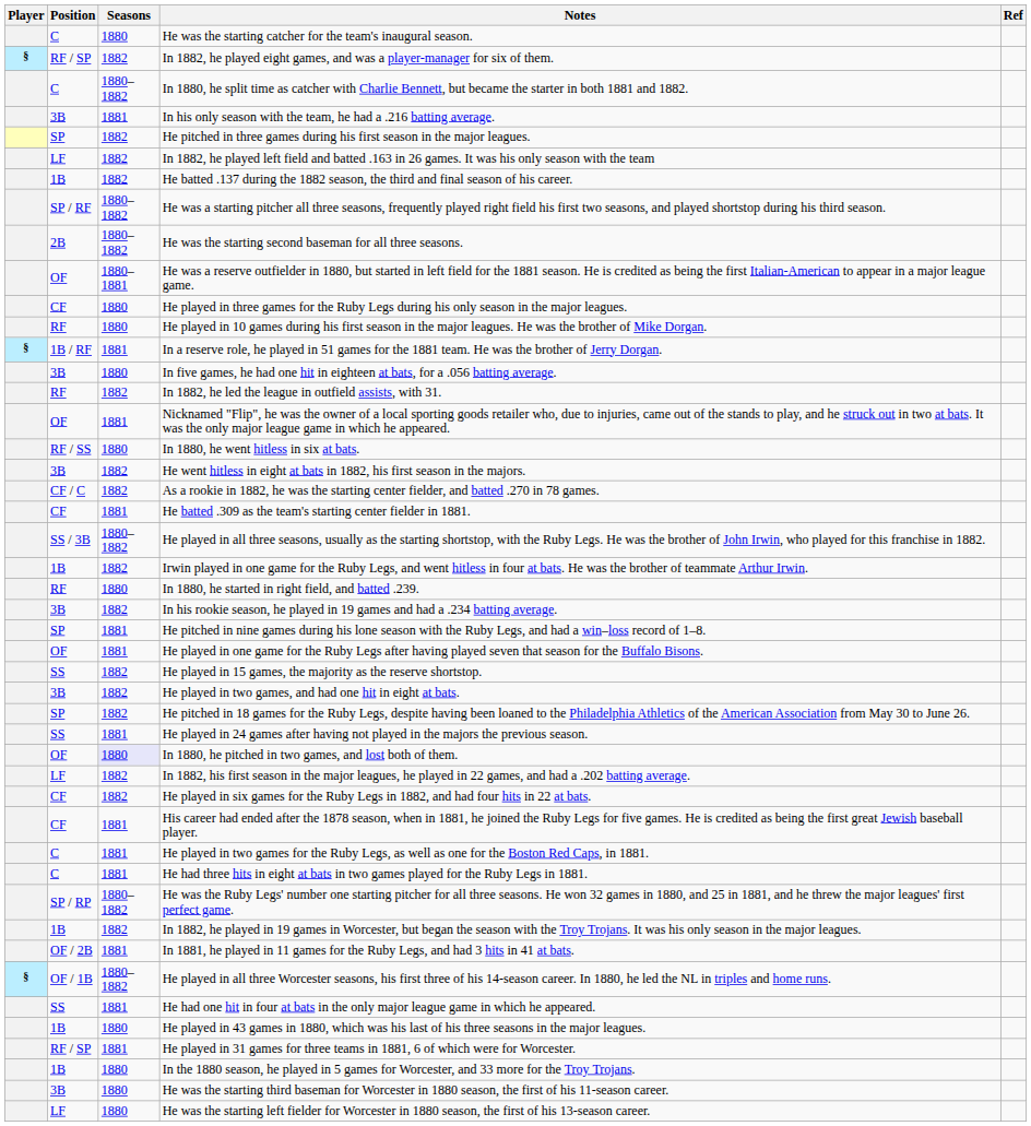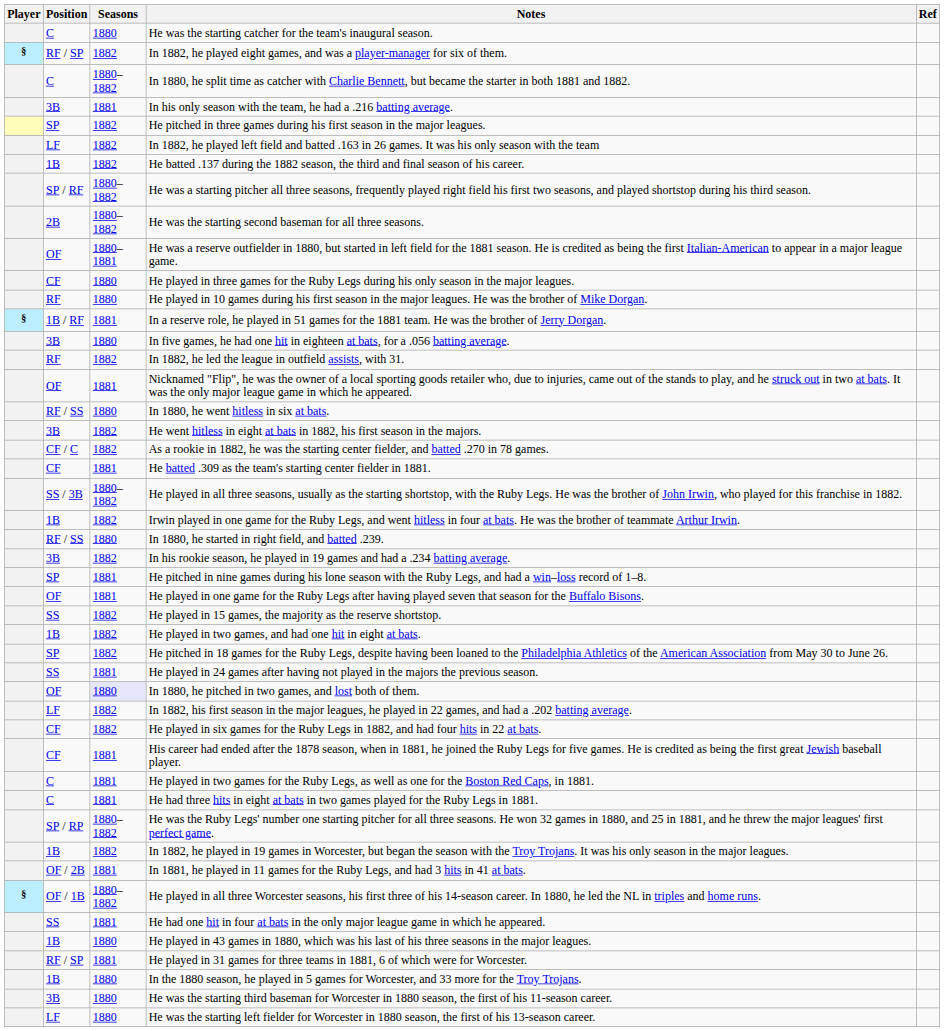 <table class="wikitable sortable plainrowheaders" border="1">
 <tr>
 <th scope="col">Player</th>
 <th scope="col">Position</th>
 <th scope="col">Seasons</th>
 <th scope="col"; class="unsortable">Notes</th>
 <th scope="col"; class="unsortable">Ref</th>
 </tr>
 <tr>
 <th scope="row"></th>
 <td><a href='#'>C</a></td>
 <td><a href='#'>1880</a></td>
 <td>He was the starting catcher for the team's inaugural season.</td>
 <td align="center"></td>
 </tr>
 <tr>
 <th scope="row" style="background-color:#bbeeff"><sup>§</sup></th>
 <td><a href='#'>RF</a> / <a href='#'>SP</a></td>
 <td><a href='#'>1882</a></td>
 <td>In 1882, he played eight games, and was a <a href='#'>player-manager</a> for six of them.</td>
 <td align="center"></td>
 </tr>
 <tr>
 <th scope="row"></th>
 <td><a href='#'>C</a></td>
 <td><a href='#'>1880</a>–<a href='#'>1882</a></td>
 <td>In 1880, he split time as catcher with <a href='#'>Charlie Bennett</a>, but became the starter in both 1881 and 1882.</td>
 <td align="center"></td>
 </tr>
 <tr>
 <th scope="row"></th>
 <td><a href='#'>3B</a></td>
 <td><a href='#'>1881</a></td>
 <td>In his only season with the team, he had a .216 <a href='#'>batting average</a>.</td>
 <td align="center"></td>
 </tr>
 <tr>
 <th scope="row" style="background-color:#ffffbb"><sup></sup></th>
 <td><a href='#'>SP</a></td>
 <td><a href='#'>1882</a></td>
 <td>He pitched in three games during his first season in the major leagues.</td>
 <td align="center"></td>
 </tr>
 <tr>
 <th scope="row"></th>
 <td><a href='#'>LF</a></td>
 <td><a href='#'>1882</a></td>
 <td>In 1882, he played left field and batted .163 in 26 games. It was his only season with the team</td>
 <td align="center"></td>
 </tr>
 <tr>
 <th scope="row"></th>
 <td><a href='#'>1B</a></td>
 <td><a href='#'>1882</a></td>
 <td>He batted .137 during the 1882 season, the third and final season of his career.</td>
 <td align="center"></td>
 </tr>
 <tr>
 <th scope="row"></th>
 <td><a href='#'>SP</a> / <a href='#'>RF</a></td>
 <td><a href='#'>1880</a>–<a href='#'>1882</a></td>
 <td>He was a starting pitcher all three seasons, frequently played right field his first two seasons, and played shortstop during his third season.</td>
 <td align="center"></td>
 </tr>
 <tr>
 <th scope="row"></th>
 <td><a href='#'>2B</a></td>
 <td><a href='#'>1880</a>–<a href='#'>1882</a></td>
 <td>He was the starting second baseman for all three seasons.</td>
 <td align="center"></td>
 </tr>
 <tr>
 <th scope="row"></th>
 <td><a href='#'>OF</a></td>
 <td><a href='#'>1880</a>–<a href='#'>1881</a></td>
 <td>He was a reserve outfielder in 1880, but started in left field for the 1881 season. He is credited as being the first <a href='#'>Italian-American</a> to appear in a major league game.</td>
 <td align="center"></td>
 </tr>
 <tr>
 <th scope="row"></th>
 <td><a href='#'>CF</a></td>
 <td><a href='#'>1880</a></td>
 <td>He played in three games for the Ruby Legs during his only season in the major leagues.</td>
 <td align="center"></td>
 </tr>
 <tr>
 <th scope="row"></th>
 <td><a href='#'>RF</a></td>
 <td><a href='#'>1880</a></td>
 <td>He played in 10 games during his first season in the major leagues.  He was the brother of <a href='#'>Mike Dorgan</a>.</td>
 <td align="center"></td>
 </tr>
 <tr>
 <th scope="row" style="background-color:#bbeeff"><sup>§</sup></th>
 <td><a href='#'>1B</a> / <a href='#'>RF</a></td>
 <td><a href='#'>1881</a></td>
 <td>In a reserve role, he played in 51 games for the 1881 team.  He was the brother of <a href='#'>Jerry Dorgan</a>.</td>
 <td align="center"></td>
 </tr>
 <tr>
 <th scope="row"></th>
 <td><a href='#'>3B</a></td>
 <td><a href='#'>1880</a></td>
 <td>In five games, he had one <a href='#'>hit</a> in eighteen <a href='#'>at bats</a>, for a .056 <a href='#'>batting average</a>.</td>
 <td align="center"></td>
 </tr>
 <tr>
 <th scope="row"></th>
 <td><a href='#'>RF</a></td>
 <td><a href='#'>1882</a></td>
 <td>In 1882, he led the league in outfield <a href='#'>assists</a>, with 31.</td>
 <td align="center"></td>
 </tr>
 <tr>
 <th scope="row"></th>
 <td><a href='#'>OF</a></td>
 <td><a href='#'>1881</a></td>
 <td>Nicknamed "Flip", he was the owner of a local sporting goods retailer who, due to injuries, came out of the stands to play, and he <a href='#'>struck out</a> in two <a href='#'>at bats</a>. It was the only major league game in which he appeared.</td>
 <td align="center"></td>
 </tr>
 <tr>
 <th scope="row"></th>
 <td><a href='#'>RF</a> / <a href='#'>SS</a></td>
 <td><a href='#'>1880</a></td>
 <td>In 1880, he went <a href='#'>hitless</a> in six <a href='#'>at bats</a>.</td>
 <td align="center"></td>
 </tr>
 <tr>
 <th scope="row"></th>
 <td><a href='#'>3B</a></td>
 <td><a href='#'>1882</a></td>
 <td>He went <a href='#'>hitless</a> in eight <a href='#'>at bats</a> in 1882, his first season in the majors.</td>
 <td align="center"></td>
 </tr>
 <tr>
 <th scope="row"></th>
 <td><a href='#'>CF</a> / <a href='#'>C</a></td>
 <td><a href='#'>1882</a></td>
 <td>As a rookie in 1882, he was the starting center fielder, and <a href='#'>batted</a> .270 in 78 games.</td>
 <td align="center"></td>
 </tr>
 <tr>
 <th scope="row"></th>
 <td><a href='#'>CF</a></td>
 <td><a href='#'>1881</a></td>
 <td>He <a href='#'>batted</a> .309 as the team's starting center fielder in 1881.</td>
 <td align="center"></td>
 </tr>
 <tr>
 <th scope="row"></th>
 <td><a href='#'>SS</a> / <a href='#'>3B</a></td>
 <td><a href='#'>1880</a>–<a href='#'>1882</a></td>
 <td>He played in all three seasons, usually as the starting shortstop, with the Ruby Legs.  He was the brother of <a href='#'>John Irwin</a>, who played for this franchise in 1882.</td>
 <td align="center"></td>
 </tr>
 <tr>
 <th scope="row"></th>
 <td><a href='#'>1B</a></td>
 <td><a href='#'>1882</a></td>
 <td>Irwin played in one game for the Ruby Legs, and went <a href='#'>hitless</a> in four <a href='#'>at bats</a>. He was the brother of teammate <a href='#'>Arthur Irwin</a>.</td>
 <td align="center"></td>
 </tr>
 <tr>
 <th scope="row"></th>
-<td><a href='#'>RF</a></td>
+<td><a href='#'>RF</a> / <a href='#'>SS</a></td>
 <td><a href='#'>1880</a></td>
 <td>In 1880, he started in right field, and <a href='#'>batted</a> .239.</td>
 <td align="center"></td>
 </tr>
 <tr>
 <th scope="row"></th>
 <td><a href='#'>3B</a></td>
 <td><a href='#'>1882</a></td>
 <td>In his rookie season, he played in 19 games and had a .234 <a href='#'>batting average</a>.</td>
 <td align="center"></td>
 </tr>
 <tr>
 <th scope="row"></th>
 <td><a href='#'>SP</a></td>
 <td><a href='#'>1881</a></td>
 <td>He pitched in nine games during his lone season with the Ruby Legs, and had a <a href='#'>win</a>–<a href='#'>loss</a> record of 1–8.</td>
 <td align="center"></td>
 </tr>
 <tr>
 <th scope="row"></th>
 <td><a href='#'>OF</a></td>
 <td><a href='#'>1881</a></td>
 <td>He played in one game for the Ruby Legs after having played seven that season for the <a href='#'>Buffalo Bisons</a>.</td>
 <td align="center"></td>
 </tr>
 <tr>
 <th scope="row"></th>
 <td><a href='#'>SS</a></td>
 <td><a href='#'>1882</a></td>
 <td>He played in 15 games, the majority as the reserve shortstop.</td>
 <td align="center"></td>
 </tr>
 <tr>
 <th scope="row"></th>
-<td><a href='#'>3B</a></td>
+<td><a href='#'>1B</a></td>
 <td><a href='#'>1882</a></td>
 <td>He played in two games, and had one <a href='#'>hit</a> in eight <a href='#'>at bats</a>.</td>
 <td align="center"></td>
 </tr>
 <tr>
 <th scope="row"></th>
 <td><a href='#'>SP</a></td>
 <td><a href='#'>1882</a></td>
 <td>He pitched in 18 games for the Ruby Legs, despite having been loaned to the <a href='#'>Philadelphia Athletics</a> of the <a href='#'>American Association</a> from May 30 to June 26.</td>
 <td align="center"></td>
 </tr>
 <tr>
 <th scope="row"></th>
 <td><a href='#'>SS</a></td>
 <td><a href='#'>1881</a></td>
 <td>He played in 24 games after having not played in the majors the previous season.</td>
 <td align="center"></td>
 </tr>
 <tr>
 <th scope="row"></th>
 <td><a href='#'>OF</a></td>
 <td style="background: lavender;"><a href='#'>1880</a></td>
 <td>In 1880, he pitched in two games, and <a href='#'>lost</a> both of them.</td>
 <td align="center"></td>
 </tr>
 <tr>
 <th scope="row"></th>
 <td><a href='#'>LF</a></td>
 <td><a href='#'>1882</a></td>
 <td>In 1882, his first season in the major leagues, he played in 22 games, and had a .202 <a href='#'>batting average</a>.</td>
 <td align="center"></td>
 </tr>
 <tr>
 <th scope="row"></th>
 <td><a href='#'>CF</a></td>
 <td><a href='#'>1882</a></td>
 <td>He played in six games for the Ruby Legs in 1882, and had four <a href='#'>hits</a> in 22 <a href='#'>at bats</a>.</td>
 <td align="center"></td>
 </tr>
 <tr>
 <th scope="row"></th>
 <td><a href='#'>CF</a></td>
 <td><a href='#'>1881</a></td>
 <td>His career had ended after the 1878 season, when in 1881, he joined the Ruby Legs for five games. He is credited as being the first great <a href='#'>Jewish</a> baseball player.</td>
 <td align="center"></td>
 </tr>
 <tr>
 <th scope="row"></th>
 <td><a href='#'>C</a></td>
 <td><a href='#'>1881</a></td>
 <td>He played in two games for the Ruby Legs, as well as one for the <a href='#'>Boston Red Caps</a>, in 1881.</td>
 <td align="center"></td>
 </tr>
 <tr>
 <th scope="row"></th>
 <td><a href='#'>C</a></td>
 <td><a href='#'>1881</a></td>
 <td>He had three <a href='#'>hits</a> in eight <a href='#'>at bats</a> in two games played for the Ruby Legs in 1881.</td>
 <td align="center"></td>
 </tr>
 <tr>
 <th scope="row"></th>
 <td><a href='#'>SP</a> / <a href='#'>RP</a></td>
 <td><a href='#'>1880</a>–<a href='#'>1882</a></td>
 <td>He was the Ruby Legs' number one starting pitcher for all three seasons.  He won 32 games in 1880, and 25 in 1881, and he threw the major leagues' first <a href='#'>perfect game</a>.</td>
 <td align="center"></td>
 </tr>
 <tr>
 <th scope="row"></th>
 <td><a href='#'>1B</a></td>
 <td><a href='#'>1882</a></td>
 <td>In 1882, he played in 19 games in Worcester, but began the season with the <a href='#'>Troy Trojans</a>. It was his only season in the major leagues.</td>
 <td align="center"></td>
 </tr>
 <tr>
 <th scope="row"></th>
 <td><a href='#'>OF</a> / <a href='#'>2B</a></td>
 <td><a href='#'>1881</a></td>
 <td>In 1881, he played in 11 games for the Ruby Legs, and had 3 <a href='#'>hits</a> in 41 <a href='#'>at bats</a>.</td>
 <td align="center"></td>
 </tr>
 <tr>
 <th scope="row" style="background-color:#bbeeff"><sup>§</sup></th>
 <td><a href='#'>OF</a> / <a href='#'>1B</a></td>
 <td><a href='#'>1880</a>–<a href='#'>1882</a></td>
 <td>He played in all three Worcester seasons, his first three of his 14-season career.  In 1880, he led the NL in <a href='#'>triples</a> and <a href='#'>home runs</a>.</td>
 <td align="center"></td>
 </tr>
 <tr>
 <th scope="row"></th>
 <td><a href='#'>SS</a></td>
 <td><a href='#'>1881</a></td>
 <td>He had one <a href='#'>hit</a> in four <a href='#'>at bats</a> in the only major league game in which he appeared.</td>
 <td align="center"></td>
 </tr>
 <tr>
 <th scope="row"></th>
 <td><a href='#'>1B</a></td>
 <td><a href='#'>1880</a></td>
 <td>He played in 43 games in 1880, which was his last of his three seasons in the major leagues.</td>
 <td align="center"></td>
 </tr>
 <tr>
 <th scope="row"></th>
 <td><a href='#'>RF</a> / <a href='#'>SP</a></td>
 <td><a href='#'>1881</a></td>
 <td>He played in 31 games for three teams in 1881, 6 of which were for Worcester.</td>
 <td align="center"></td>
 </tr>
 <tr>
 <th scope="row"></th>
 <td><a href='#'>1B</a></td>
 <td><a href='#'>1880</a></td>
 <td>In the 1880 season, he played in 5 games for Worcester, and 33 more for the <a href='#'>Troy Trojans</a>.</td>
 <td align="center"></td>
 </tr>
 <tr>
 <th scope="row"></th>
 <td><a href='#'>3B</a></td>
 <td><a href='#'>1880</a></td>
 <td>He was the starting third baseman for Worcester in 1880 season, the first of his 11-season career.</td>
 <td align="center"></td>
 </tr>
 <tr>
 <th scope="row"></th>
 <td><a href='#'>LF</a></td>
 <td><a href='#'>1880</a></td>
 <td>He was the starting left fielder for Worcester in 1880 season, the first of his 13-season career.</td>
 <td align="center"></td>
 </tr>
 </table>
